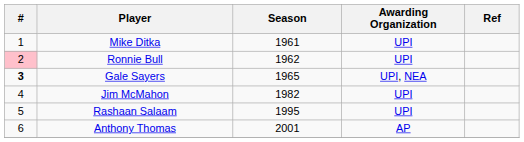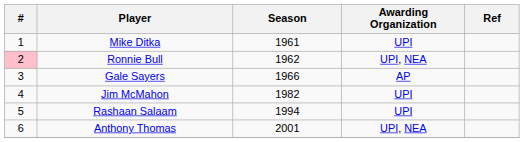 <table class="wikitable" style="text-align:center" width="60%">
 <tr>
 <th scope="col" width=3%>#</th>
 <th scope="col" width=18%>Player</th>
 <th scope="col" width=10%>Season</th>
 <th scope="col" width=9% class="unsortable">Awarding Organization</th>
 <th scope="col" width=5% class="unsortable">Ref</th>
 </tr>
 <tr>
 <td>1</td>
 <td><a href='#'>Mike Ditka</a></td>
 <td align="center">1961</td>
 <td align="center"><a href='#'>UPI</a></td>
 <td></td>
 </tr>
 <tr>
 <td style="background: pink;">2</td>
 <td><a href='#'>Ronnie Bull</a></td>
 <td align="center">1962</td>
-<td align="center"><a href='#'>UPI</a></td>
+<td align="center"><a href='#'>UPI</a>, <a href='#'>NEA</a></td>
 <td></td>
 </tr>
 <tr>
-<td><strong>3</strong></td>
+<td>3</td>
 <td><a href='#'>Gale Sayers</a></td>
-<td align="center">1965</td>
-<td align="center"><a href='#'>UPI</a>, <a href='#'>NEA</a></td>
+<td align="center">1966</td>
+<td align="center"><a href='#'>AP</a></td>
 <td></td>
 </tr>
 <tr>
 <td>4</td>
 <td><a href='#'>Jim McMahon</a></td>
 <td align="center">1982</td>
 <td align="center"><a href='#'>UPI</a></td>
 <td></td>
 </tr>
 <tr>
 <td>5</td>
 <td><a href='#'>Rashaan Salaam</a></td>
-<td align="center">1995</td>
+<td align="center">1994</td>
 <td align="center"><a href='#'>UPI</a></td>
 <td></td>
 </tr>
 <tr>
 <td>6</td>
 <td><a href='#'>Anthony Thomas</a></td>
 <td align="center">2001</td>
-<td align="center"><a href='#'>AP</a></td>
+<td align="center"><a href='#'>UPI</a>, <a href='#'>NEA</a></td>
 <td></td>
 </tr>
 <tr>
 </tr>
 </table>
